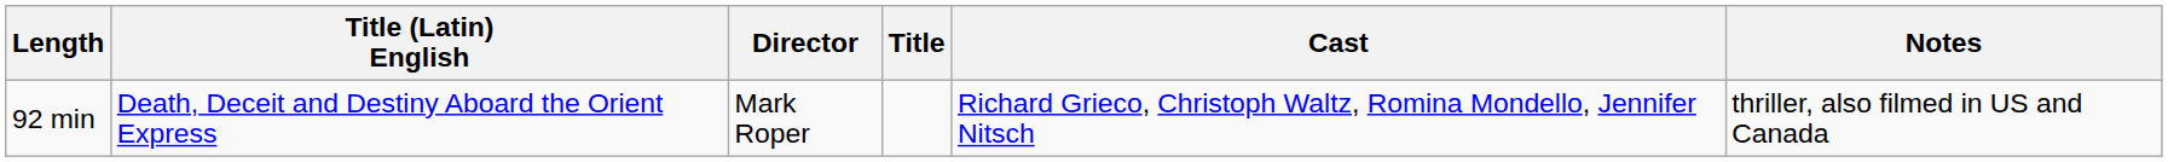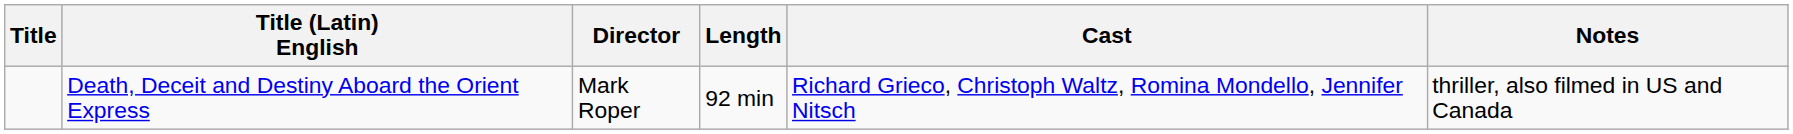 <table class="wikitable">
 <tr>
-<th>Length</th>
+<th>Title</th>
 <th>Title (Latin)<br>English</th>
 <th>Director</th>
-<th>Title</th>
+<th>Length</th>
 <th>Cast</th>
 <th>Notes</th>
 </tr>
 <tr>
-<td>92 min</td>
+<td></td>
 <td><a href='#'>Death, Deceit and Destiny Aboard the Orient Express</a></td>
 <td>Mark Roper</td>
-<td></td>
+<td>92 min</td>
 <td><a href='#'>Richard Grieco</a>, <a href='#'>Christoph Waltz</a>, <a href='#'>Romina Mondello</a>, <a href='#'>Jennifer Nitsch</a></td>
 <td>thriller, also filmed in US and Canada</td>
 </tr>
 </table>
